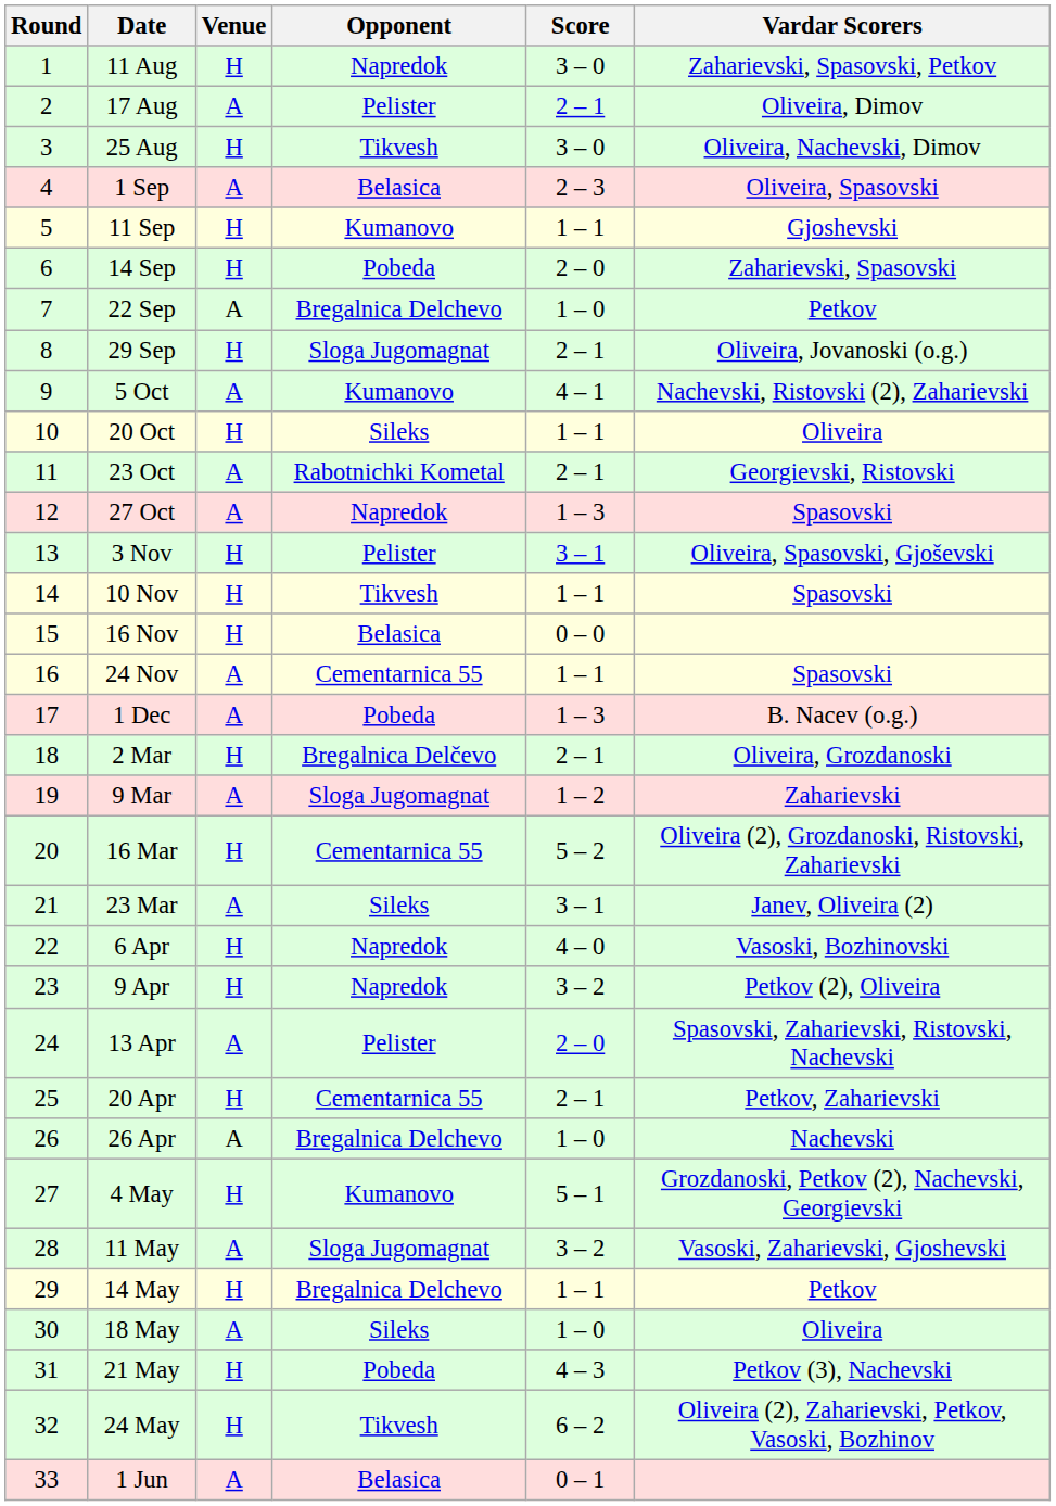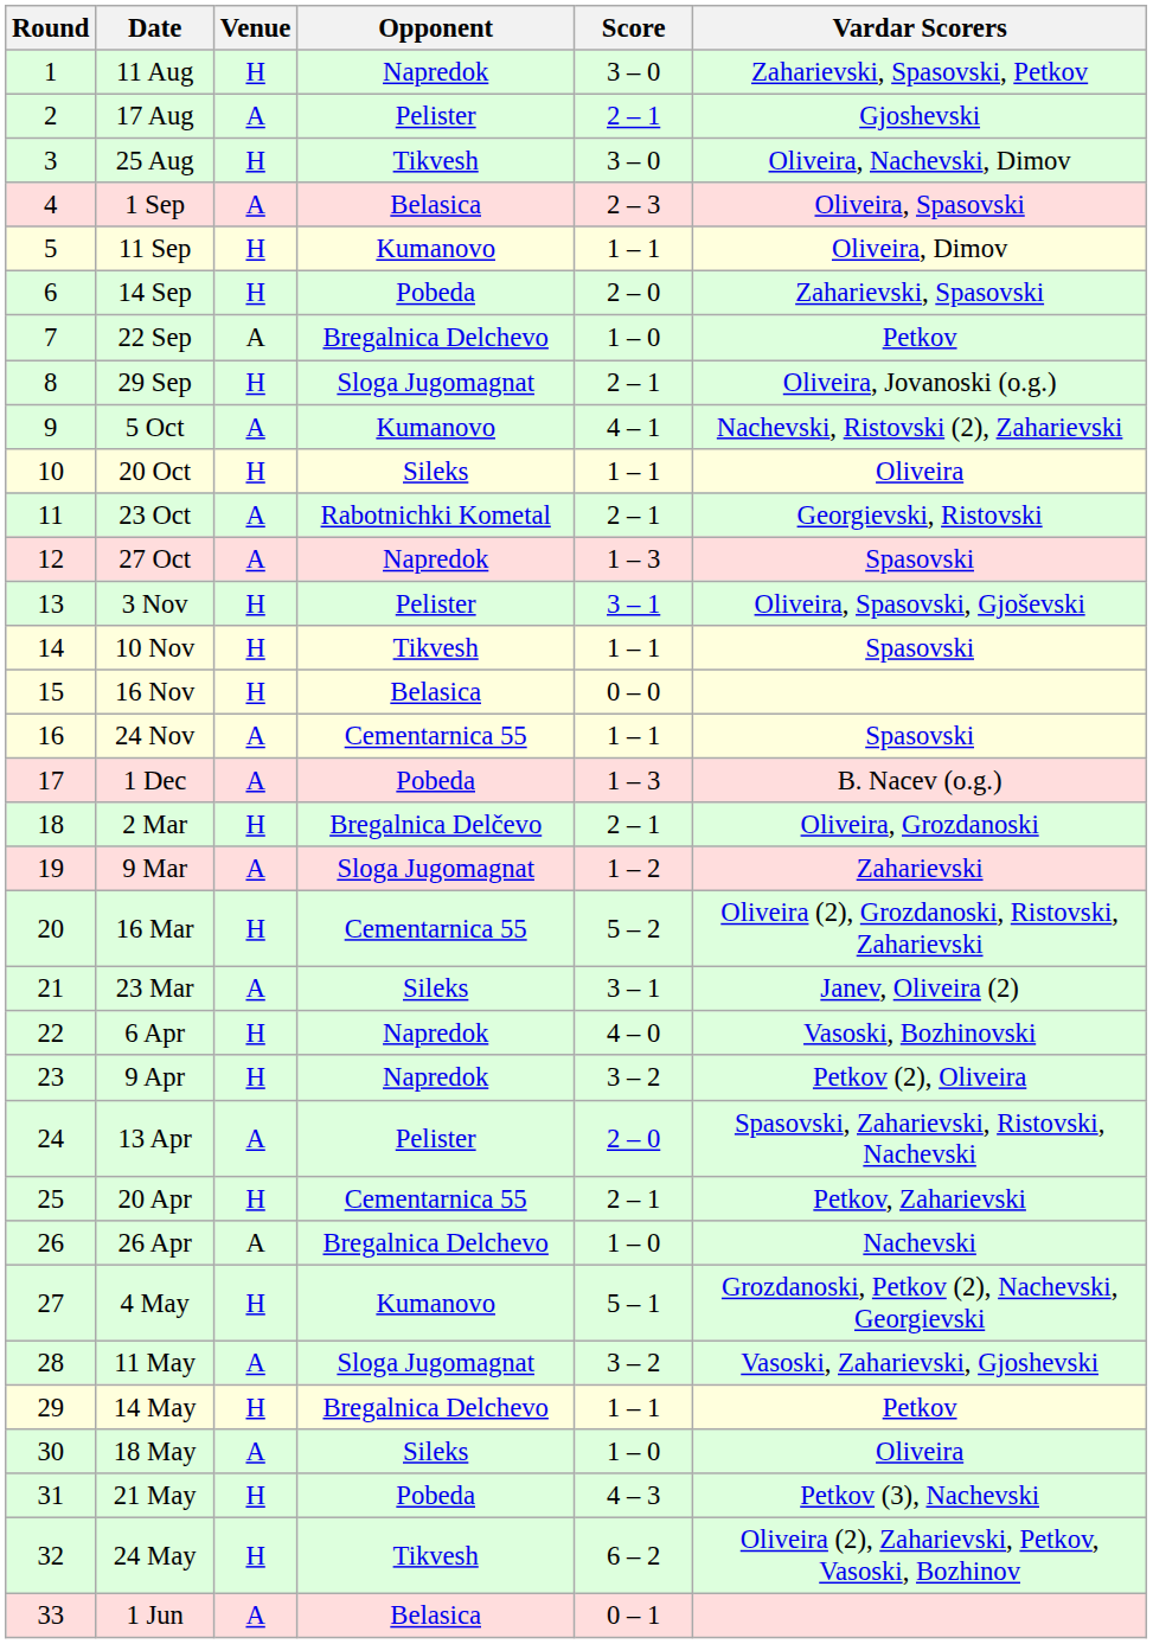 <table class="wikitable sortable" style="text-align: center; font-size:95%;">
 <tr>
 <th width="30">Round</th>
 <th width="60">Date</th>
 <th width="20">Venue</th>
 <th width="150">Opponent</th>
 <th width="60">Score</th>
 <th width="250">Vardar Scorers</th>
 </tr>
 <tr bgcolor="#ddffdd">
 <td>1</td>
 <td>11 Aug</td>
 <td><a href='#'>H</a></td>
 <td><a href='#'>Napredok</a></td>
 <td>3 – 0</td>
 <td><a href='#'>Zaharievski</a>, <a href='#'>Spasovski</a>, <a href='#'>Petkov</a></td>
 </tr>
 <tr bgcolor="#ddffdd">
 <td>2</td>
 <td>17 Aug</td>
 <td><a href='#'>A</a></td>
 <td><a href='#'>Pelister</a></td>
 <td><a href='#'>2 – 1</a></td>
-<td><a href='#'>Oliveira</a>, Dimov</td>
+<td><a href='#'>Gjoshevski</a></td>
 </tr>
 <tr bgcolor="#ddffdd">
 <td>3</td>
 <td>25 Aug</td>
 <td><a href='#'>H</a></td>
 <td><a href='#'>Tikvesh</a></td>
 <td>3 – 0</td>
 <td><a href='#'>Oliveira</a>, <a href='#'>Nachevski</a>, Dimov</td>
 </tr>
 <tr bgcolor="#ffdddd">
 <td>4</td>
 <td>1 Sep</td>
 <td><a href='#'>A</a></td>
 <td><a href='#'>Belasica</a></td>
 <td>2 – 3</td>
 <td><a href='#'>Oliveira</a>, <a href='#'>Spasovski</a></td>
 </tr>
 <tr bgcolor="#ffffdd">
 <td>5</td>
 <td>11 Sep</td>
 <td><a href='#'>H</a></td>
 <td><a href='#'>Kumanovo</a></td>
 <td>1 – 1</td>
-<td><a href='#'>Gjoshevski</a></td>
+<td><a href='#'>Oliveira</a>, Dimov</td>
 </tr>
 <tr bgcolor="#ddffdd">
 <td>6</td>
 <td>14 Sep</td>
 <td><a href='#'>H</a></td>
 <td><a href='#'>Pobeda</a></td>
 <td>2 – 0</td>
 <td><a href='#'>Zaharievski</a>, <a href='#'>Spasovski</a></td>
 </tr>
 <tr bgcolor="#ddffdd">
 <td>7</td>
 <td>22 Sep</td>
 <td>A</td>
 <td><a href='#'>Bregalnica Delchevo</a></td>
 <td>1 – 0</td>
 <td><a href='#'>Petkov</a></td>
 </tr>
 <tr bgcolor="#ddffdd">
 <td>8</td>
 <td>29 Sep</td>
 <td><a href='#'>H</a></td>
 <td><a href='#'>Sloga Jugomagnat</a></td>
 <td>2 – 1</td>
 <td><a href='#'>Oliveira</a>, Jovanoski (o.g.)</td>
 </tr>
 <tr bgcolor="#ddffdd">
 <td>9</td>
 <td>5 Oct</td>
 <td><a href='#'>A</a></td>
 <td><a href='#'>Kumanovo</a></td>
 <td>4 – 1</td>
 <td><a href='#'>Nachevski</a>, <a href='#'>Ristovski</a> (2), <a href='#'>Zaharievski</a></td>
 </tr>
 <tr bgcolor="#ffffdd">
 <td>10</td>
 <td>20 Oct</td>
 <td><a href='#'>H</a></td>
 <td><a href='#'>Sileks</a></td>
 <td>1 – 1</td>
 <td><a href='#'>Oliveira</a></td>
 </tr>
 <tr bgcolor="#ddffdd">
 <td>11</td>
 <td>23 Oct</td>
 <td><a href='#'>A</a></td>
 <td><a href='#'>Rabotnichki Kometal</a></td>
 <td>2 – 1</td>
 <td><a href='#'>Georgievski</a>, <a href='#'>Ristovski</a></td>
 </tr>
 <tr bgcolor="#ffdddd">
 <td>12</td>
 <td>27 Oct</td>
 <td><a href='#'>A</a></td>
 <td><a href='#'>Napredok</a></td>
 <td>1 – 3</td>
 <td><a href='#'>Spasovski</a></td>
 </tr>
 <tr bgcolor="#ddffdd">
 <td>13</td>
 <td>3 Nov</td>
 <td><a href='#'>H</a></td>
 <td><a href='#'>Pelister</a></td>
 <td><a href='#'>3 – 1</a></td>
 <td><a href='#'>Oliveira</a>, <a href='#'>Spasovski</a>, <a href='#'>Gjoševski</a></td>
 </tr>
 <tr bgcolor="#ffffdd">
 <td>14</td>
 <td>10 Nov</td>
 <td><a href='#'>H</a></td>
 <td><a href='#'>Tikvesh</a></td>
 <td>1 – 1</td>
 <td><a href='#'>Spasovski</a></td>
 </tr>
 <tr bgcolor="#ffffdd">
 <td>15</td>
 <td>16 Nov</td>
 <td><a href='#'>H</a></td>
 <td><a href='#'>Belasica</a></td>
 <td>0 – 0</td>
 <td></td>
 </tr>
 <tr bgcolor="#ffffdd">
 <td>16</td>
 <td>24 Nov</td>
 <td><a href='#'>A</a></td>
 <td><a href='#'>Cementarnica 55</a></td>
 <td>1 – 1</td>
 <td><a href='#'>Spasovski</a></td>
 </tr>
 <tr bgcolor="#ffdddd">
 <td>17</td>
 <td>1 Dec</td>
 <td><a href='#'>A</a></td>
 <td><a href='#'>Pobeda</a></td>
 <td>1 – 3</td>
 <td>B. Nacev (o.g.)</td>
 </tr>
 <tr bgcolor="#ddffdd">
 <td>18</td>
 <td>2 Mar</td>
 <td><a href='#'>H</a></td>
 <td><a href='#'>Bregalnica Delčevo</a></td>
 <td>2 – 1</td>
 <td><a href='#'>Oliveira</a>, <a href='#'>Grozdanoski</a></td>
 </tr>
 <tr bgcolor="#ffdddd">
 <td>19</td>
 <td>9 Mar</td>
 <td><a href='#'>A</a></td>
 <td><a href='#'>Sloga Jugomagnat</a></td>
 <td>1 – 2</td>
 <td><a href='#'>Zaharievski</a></td>
 </tr>
 <tr bgcolor="#ddffdd">
 <td>20</td>
 <td>16 Mar</td>
 <td><a href='#'>H</a></td>
 <td><a href='#'>Cementarnica 55</a></td>
 <td>5 – 2</td>
 <td><a href='#'>Oliveira</a> (2), <a href='#'>Grozdanoski</a>, <a href='#'>Ristovski</a>, <a href='#'>Zaharievski</a></td>
 </tr>
 <tr bgcolor="#ddffdd">
 <td>21</td>
 <td>23 Mar</td>
 <td><a href='#'>A</a></td>
 <td><a href='#'>Sileks</a></td>
 <td>3 – 1</td>
 <td><a href='#'>Janev</a>, <a href='#'>Oliveira</a> (2)</td>
 </tr>
 <tr bgcolor="#ddffdd">
 <td>22</td>
 <td>6 Apr</td>
 <td><a href='#'>H</a></td>
 <td><a href='#'>Napredok</a></td>
 <td>4 – 0</td>
 <td><a href='#'>Vasoski</a>, <a href='#'>Bozhinovski</a></td>
 </tr>
 <tr bgcolor="#ddffdd">
 <td>23</td>
 <td>9 Apr</td>
 <td><a href='#'>H</a></td>
 <td><a href='#'>Napredok</a></td>
 <td>3 – 2</td>
 <td><a href='#'>Petkov</a> (2), <a href='#'>Oliveira</a></td>
 </tr>
 <tr bgcolor="#ddffdd">
 <td>24</td>
 <td>13 Apr</td>
 <td><a href='#'>A</a></td>
 <td><a href='#'>Pelister</a></td>
 <td><a href='#'>2 – 0</a></td>
 <td><a href='#'>Spasovski</a>, <a href='#'>Zaharievski</a>, <a href='#'>Ristovski</a>, <a href='#'>Nachevski</a></td>
 </tr>
 <tr bgcolor="#ddffdd">
 <td>25</td>
 <td>20 Apr</td>
 <td><a href='#'>H</a></td>
 <td><a href='#'>Cementarnica 55</a></td>
 <td>2 – 1</td>
 <td><a href='#'>Petkov</a>, <a href='#'>Zaharievski</a></td>
 </tr>
 <tr bgcolor="#ddffdd">
 <td>26</td>
 <td>26 Apr</td>
 <td>A</td>
 <td><a href='#'>Bregalnica Delchevo</a></td>
 <td>1 – 0</td>
 <td><a href='#'>Nachevski</a></td>
 </tr>
 <tr bgcolor="#ddffdd">
 <td>27</td>
 <td>4 May</td>
 <td><a href='#'>H</a></td>
 <td><a href='#'>Kumanovo</a></td>
 <td>5 – 1</td>
 <td><a href='#'>Grozdanoski</a>, <a href='#'>Petkov</a> (2), <a href='#'>Nachevski</a>, <a href='#'>Georgievski</a></td>
 </tr>
 <tr bgcolor="#ddffdd">
 <td>28</td>
 <td>11 May</td>
 <td><a href='#'>A</a></td>
 <td><a href='#'>Sloga Jugomagnat</a></td>
 <td>3 – 2</td>
 <td><a href='#'>Vasoski</a>, <a href='#'>Zaharievski</a>, <a href='#'>Gjoshevski</a></td>
 </tr>
 <tr bgcolor="#ffffdd">
 <td>29</td>
 <td>14 May</td>
 <td><a href='#'>H</a></td>
 <td><a href='#'>Bregalnica Delchevo</a></td>
 <td>1 – 1</td>
 <td><a href='#'>Petkov</a></td>
 </tr>
 <tr bgcolor="#ddffdd">
 <td>30</td>
 <td>18 May</td>
 <td><a href='#'>A</a></td>
 <td><a href='#'>Sileks</a></td>
 <td>1 – 0</td>
 <td><a href='#'>Oliveira</a></td>
 </tr>
 <tr bgcolor="#ddffdd">
 <td>31</td>
 <td>21 May</td>
 <td><a href='#'>H</a></td>
 <td><a href='#'>Pobeda</a></td>
 <td>4 – 3</td>
 <td><a href='#'>Petkov</a> (3), <a href='#'>Nachevski</a></td>
 </tr>
 <tr bgcolor="#ddffdd">
 <td>32</td>
 <td>24 May</td>
 <td><a href='#'>H</a></td>
 <td><a href='#'>Tikvesh</a></td>
 <td>6 – 2</td>
 <td><a href='#'>Oliveira</a> (2), <a href='#'>Zaharievski</a>, <a href='#'>Petkov</a>, <a href='#'>Vasoski</a>, <a href='#'>Bozhinov</a></td>
 </tr>
 <tr bgcolor="#ffdddd">
 <td>33</td>
 <td>1 Jun</td>
 <td><a href='#'>A</a></td>
 <td><a href='#'>Belasica</a></td>
 <td>0 – 1</td>
 <td></td>
 </tr>
 </table>
